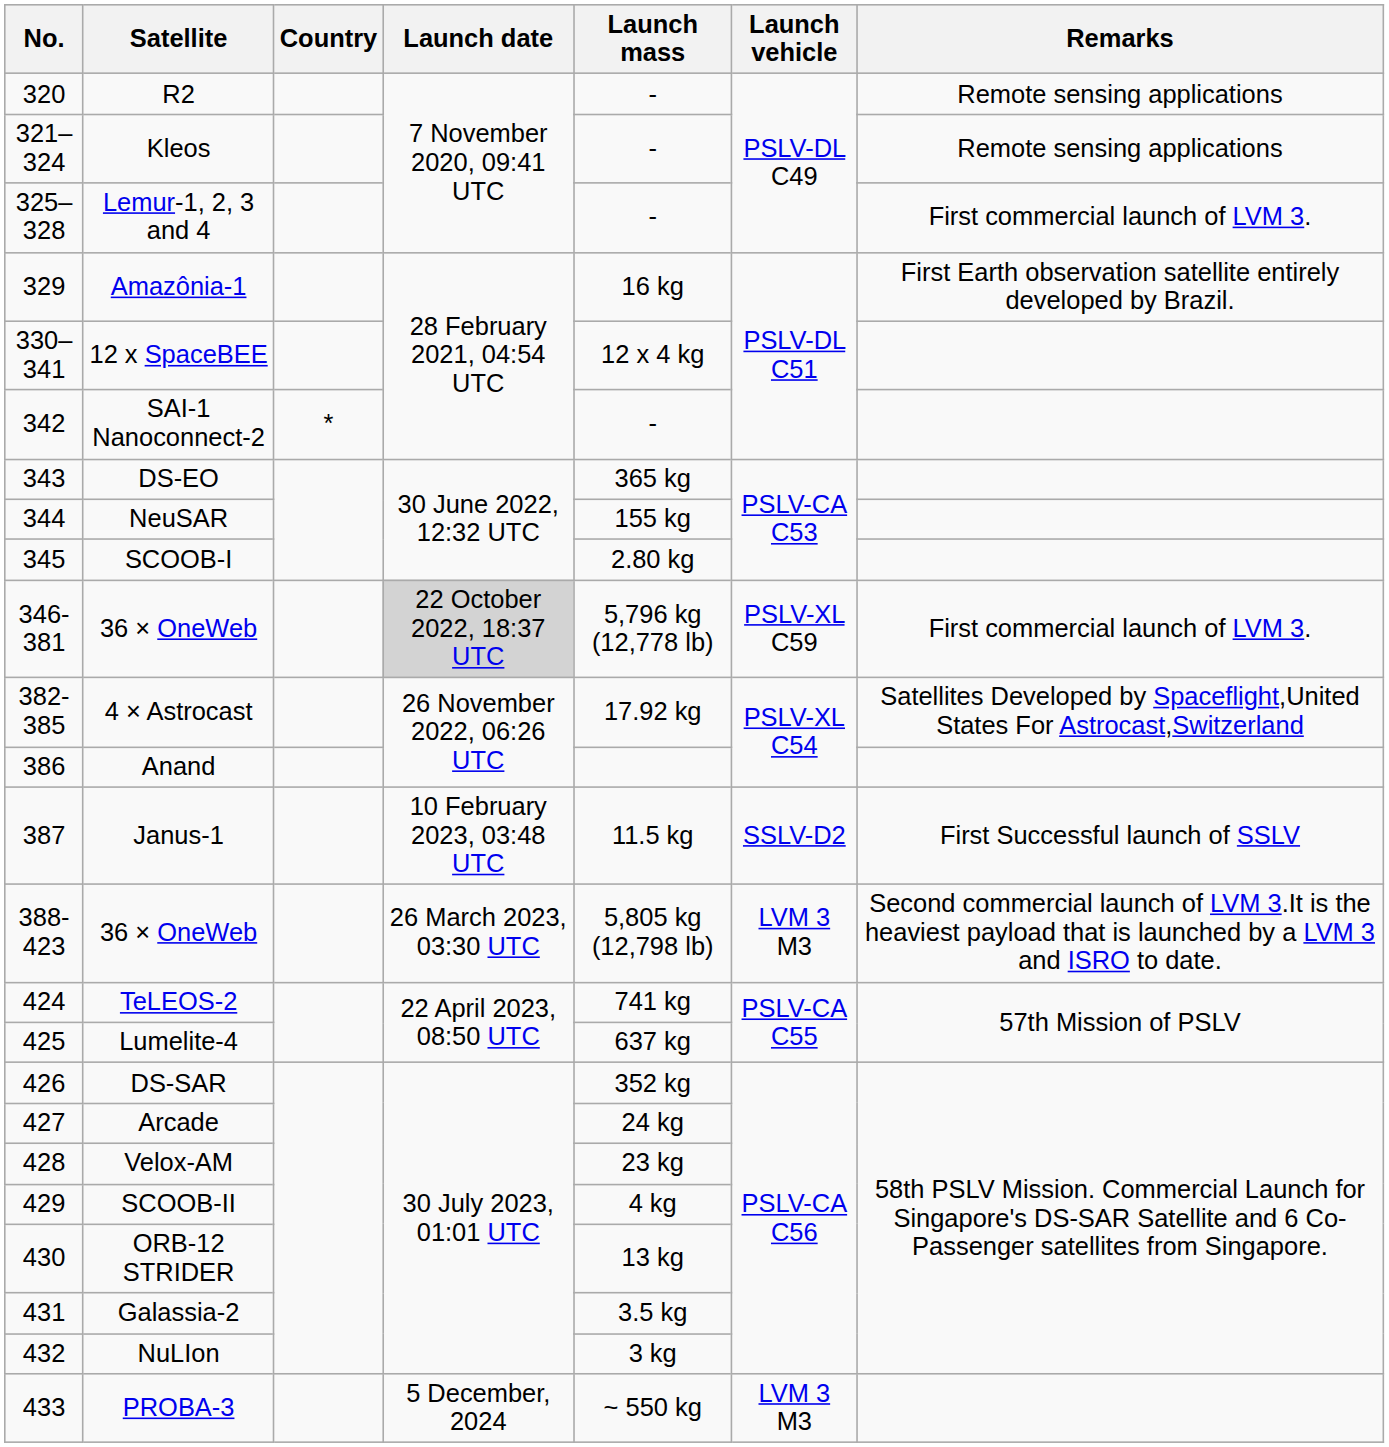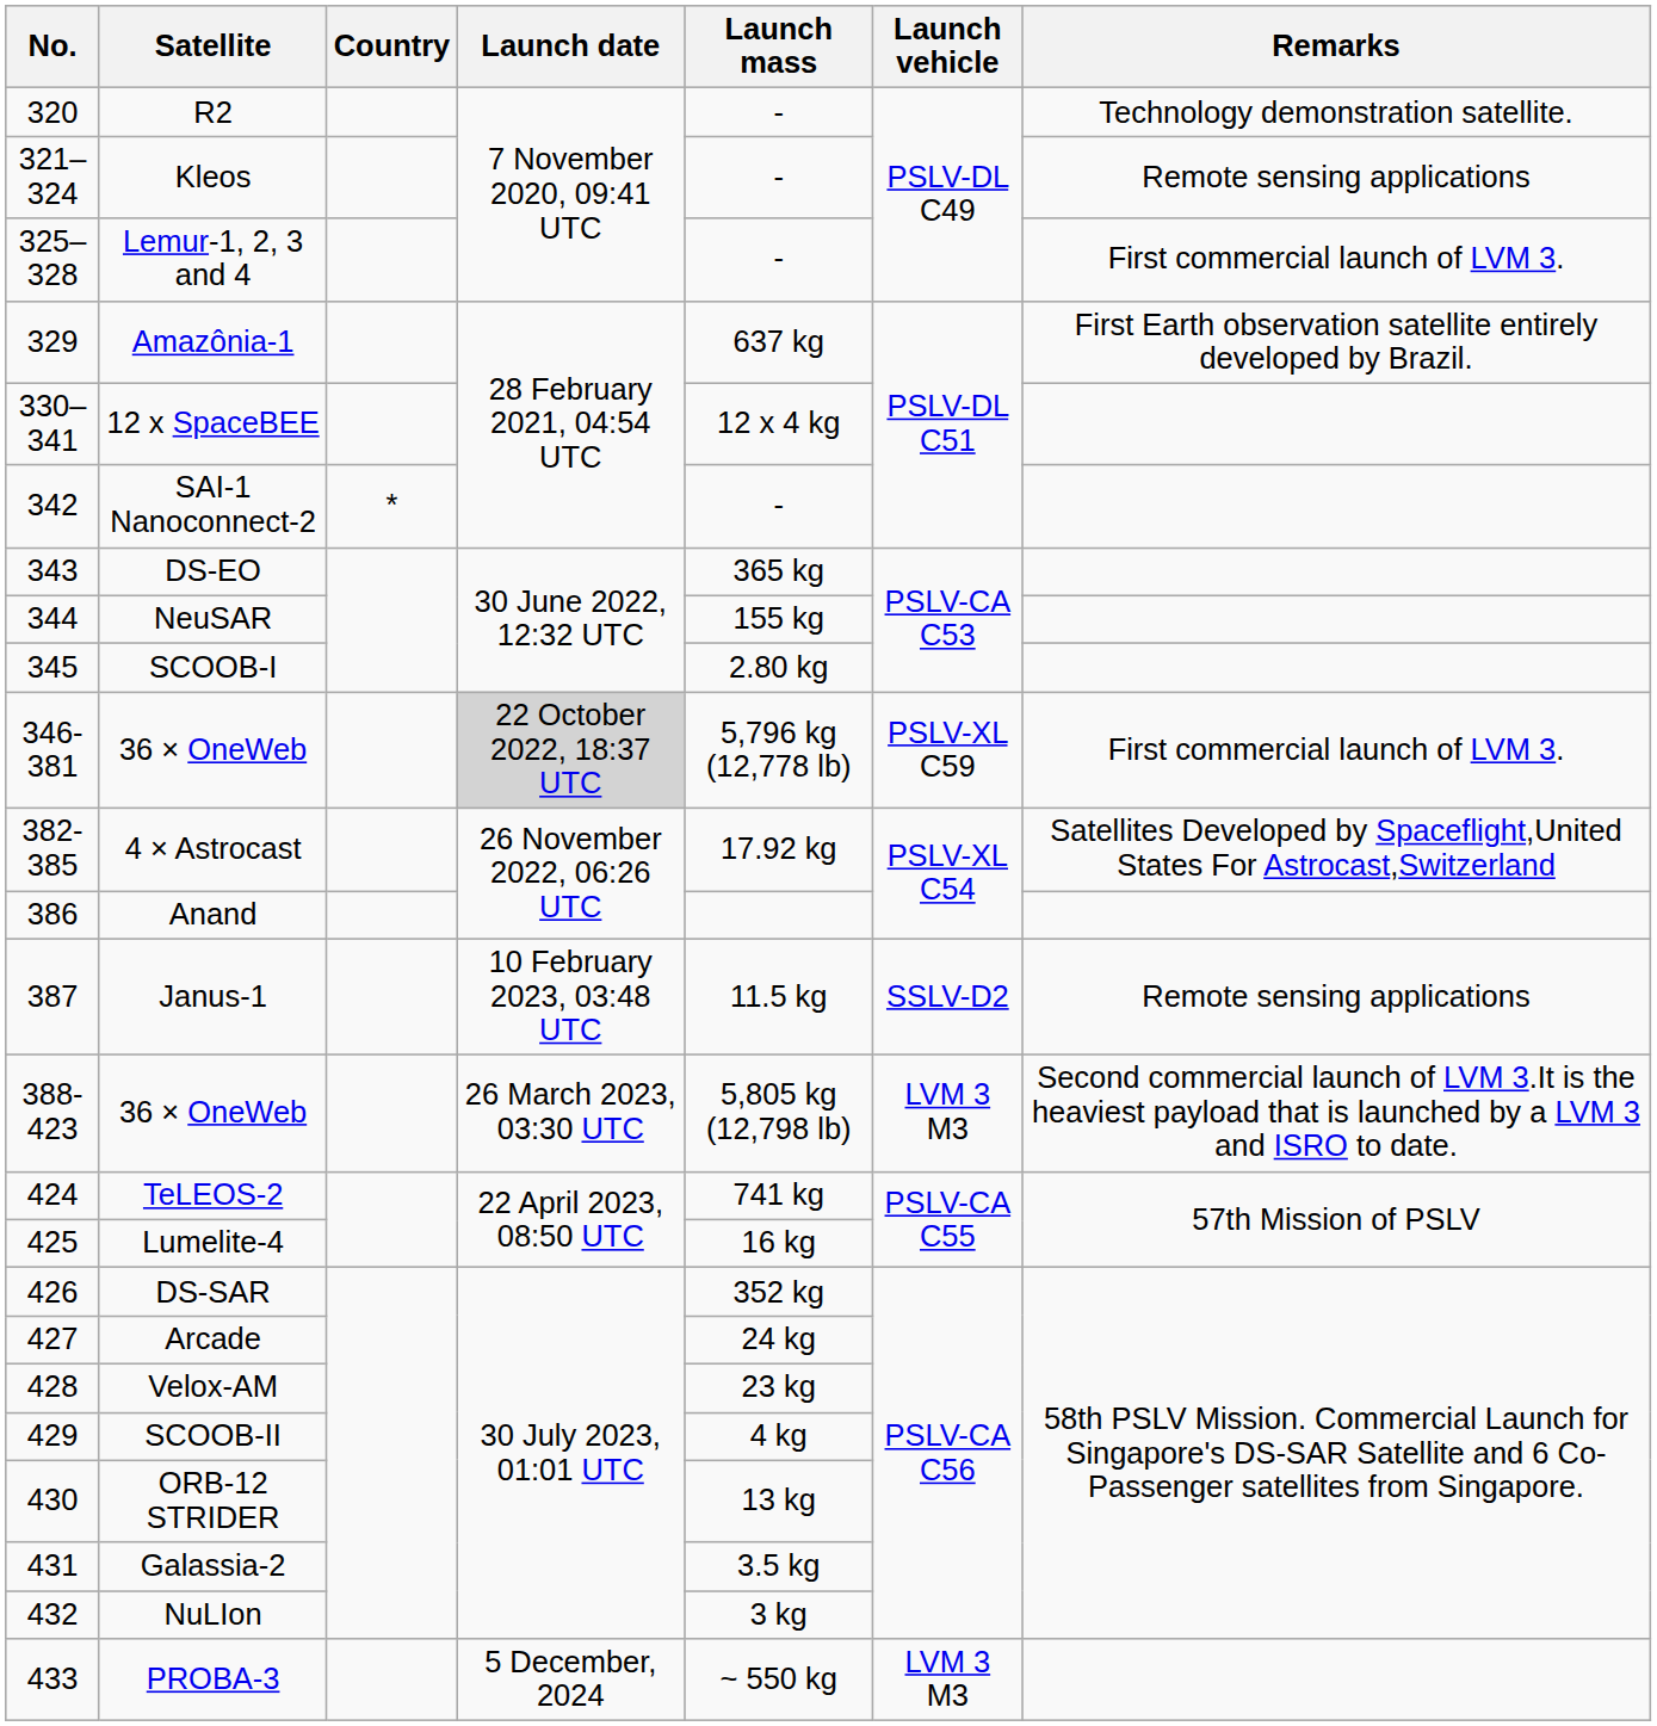 <table class="wikitable sortable mw-collapsible sticky-header" style="text-align: center;">
 <tr>
 <th>No.</th>
 <th>Satellite</th>
 <th scope="col">Country</th>
 <th scope="col">Launch date</th>
 <th scope="col">Launch mass</th>
 <th>Launch vehicle</th>
 <th>Remarks</th>
 </tr>
 <tr>
 <td>320</td>
 <td>R2</td>
 <td></td>
 <td rowspan="3">7 November 2020, 09:41 UTC</td>
 <td>-</td>
 <td rowspan="3"><a href='#'>PSLV-DL</a> C49</td>
-<td>Remote sensing applications</td>
+<td>Technology demonstration satellite.</td>
 </tr>
 <tr>
 <td>321–324</td>
 <td>Kleos<br></td>
 <td></td>
 <td>-</td>
 <td>Remote sensing applications</td>
 </tr>
 <tr>
 <td>325–328</td>
 <td><a href='#'>Lemur</a>-1, 2, 3 and 4</td>
 <td></td>
 <td>-</td>
 <td>First commercial launch of <a href='#'>LVM 3</a>.</td>
 </tr>
 <tr>
 <td>329</td>
 <td><a href='#'>Amazônia-1</a></td>
 <td></td>
 <td rowspan="3">28 February 2021, 04:54 UTC</td>
-<td>16 kg</td>
+<td>637 kg</td>
 <td rowspan="3"><a href='#'>PSLV-DL</a> <a href='#'>C51</a></td>
 <td>First Earth observation satellite entirely developed by Brazil.</td>
 </tr>
 <tr>
 <td>330–341</td>
 <td>12 x <a href='#'>SpaceBEE</a></td>
 <td></td>
 <td>12 x 4 kg</td>
 <td></td>
 </tr>
 <tr>
 <td>342</td>
 <td>SAI-1 Nanoconnect-2</td>
 <td>*<br></td>
 <td>-</td>
 <td></td>
 </tr>
 <tr>
 <td>343</td>
 <td>DS-EO</td>
 <td rowspan="3"></td>
 <td rowspan="3">30 June 2022,<br>12:32 UTC</td>
 <td>365 kg</td>
 <td rowspan="3"><a href='#'>PSLV-CA C53</a></td>
 <td></td>
 </tr>
 <tr>
 <td>344</td>
 <td>NeuSAR</td>
 <td>155 kg</td>
 <td></td>
 </tr>
 <tr>
 <td>345</td>
 <td>SCOOB-I</td>
 <td>2.80 kg</td>
 <td></td>
 </tr>
 <tr>
 <td>346-381</td>
 <td>36 × <a href='#'>OneWeb</a></td>
 <td></td>
 <td style="background: lightgrey;">22 October 2022, 18:37 <a href='#'>UTC</a></td>
 <td>5,796 kg (12,778 lb)</td>
 <td><a href='#'>PSLV-XL</a> C59</td>
 <td>First commercial launch of <a href='#'>LVM 3</a>.</td>
 </tr>
 <tr>
 <td>382-385</td>
 <td>4 × Astrocast</td>
 <td></td>
 <td rowspan="2">26 November 2022, 06:26 <a href='#'>UTC</a></td>
 <td>17.92 kg</td>
 <td rowspan="2"><a href='#'>PSLV-XL C54</a></td>
 <td>Satellites Developed by <a href='#'>Spaceflight</a>,United States For <a href='#'>Astrocast</a>,<a href='#'>Switzerland</a></td>
 </tr>
 <tr>
 <td>386</td>
 <td>Anand</td>
 <td></td>
 <td></td>
 <td></td>
 </tr>
 <tr>
 <td>387</td>
 <td>Janus-1</td>
 <td></td>
 <td>10 February 2023, 03:48 <a href='#'>UTC</a></td>
 <td>11.5 kg</td>
 <td><a href='#'>SSLV-D2</a></td>
-<td>First Successful launch of  <a href='#'>SSLV</a></td>
+<td>Remote sensing applications</td>
 </tr>
 <tr>
 <td>388-423</td>
 <td>36 × <a href='#'>OneWeb</a></td>
 <td></td>
 <td>26 March 2023, 03:30 <a href='#'>UTC</a></td>
 <td>5,805 kg (12,798 lb)</td>
 <td><a href='#'>LVM 3</a> M3</td>
 <td>Second commercial launch of <a href='#'>LVM 3</a>.It is the heaviest payload that is launched by a <a href='#'>LVM 3</a> and <a href='#'>ISRO</a> to date.</td>
 </tr>
 <tr>
 <td>424</td>
 <td><a href='#'>TeLEOS-2</a></td>
 <td rowspan="2"></td>
 <td rowspan="2">22 April 2023, 08:50 <a href='#'>UTC</a></td>
 <td>741 kg</td>
 <td rowspan="2"><a href='#'>PSLV-CA C55</a></td>
 <td rowspan="2">57th Mission of PSLV</td>
 </tr>
 <tr>
 <td>425</td>
 <td>Lumelite-4</td>
-<td>637 kg</td>
+<td>16 kg</td>
 </tr>
 <tr>
 <td>426</td>
 <td>DS-SAR</td>
 <td rowspan="7"></td>
 <td rowspan="7">30 July 2023, 01:01 <a href='#'>UTC</a></td>
 <td>352 kg</td>
 <td rowspan="7"><a href='#'>PSLV-CA C56</a></td>
 <td rowspan="7">58th PSLV Mission. Commercial Launch for Singapore's DS-SAR Satellite and 6 Co-Passenger satellites from Singapore.</td>
 </tr>
 <tr>
 <td>427</td>
 <td>Arcade</td>
 <td>24 kg</td>
 </tr>
 <tr>
 <td>428</td>
 <td>Velox-AM</td>
 <td>23 kg</td>
 </tr>
 <tr>
 <td>429</td>
 <td>SCOOB-II</td>
 <td>4 kg</td>
 </tr>
 <tr>
 <td>430</td>
 <td>ORB-12 STRIDER</td>
 <td>13 kg</td>
 </tr>
 <tr>
 <td>431</td>
 <td>Galassia-2</td>
 <td>3.5 kg</td>
 </tr>
 <tr>
 <td>432</td>
 <td>NuLIon</td>
 <td>3 kg</td>
 </tr>
 <tr>
 <td>433</td>
 <td><a href='#'>PROBA-3</a></td>
 <td></td>
 <td>5 December, 2024</td>
 <td>~ 550 kg</td>
 <td><a href='#'>LVM 3</a> M3</td>
 <td></td>
 </tr>
 </table>
